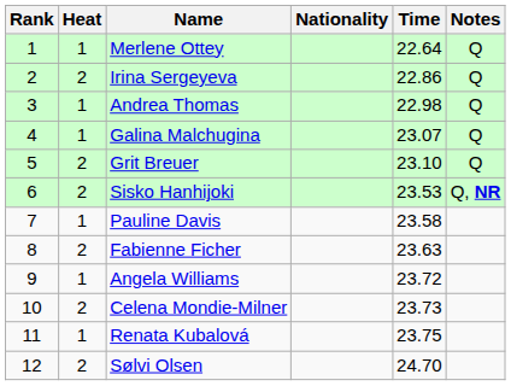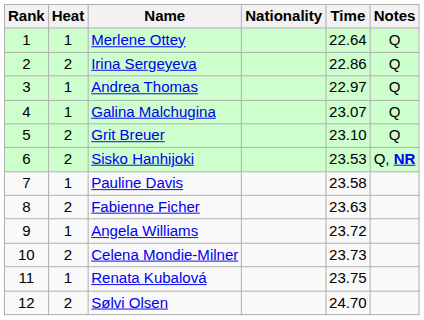 <table class="wikitable sortable" style="text-align:center">
 <tr>
 <th>Rank</th>
 <th>Heat</th>
 <th>Name</th>
 <th>Nationality</th>
 <th>Time</th>
 <th>Notes</th>
 </tr>
 <tr bgcolor=ccffcc>
 <td>1</td>
 <td>1</td>
 <td align="left"><a href='#'>Merlene Ottey</a></td>
 <td align=left></td>
 <td>22.64</td>
 <td>Q</td>
 </tr>
 <tr bgcolor=ccffcc>
 <td>2</td>
 <td>2</td>
 <td align="left"><a href='#'>Irina Sergeyeva</a></td>
 <td align=left></td>
 <td>22.86</td>
 <td>Q</td>
 </tr>
 <tr bgcolor=ccffcc>
 <td>3</td>
 <td>1</td>
 <td align="left"><a href='#'>Andrea Thomas</a></td>
 <td align=left></td>
-<td>22.98</td>
+<td>22.97</td>
 <td>Q</td>
 </tr>
 <tr bgcolor=ccffcc>
 <td>4</td>
 <td>1</td>
 <td align="left"><a href='#'>Galina Malchugina</a></td>
 <td align=left></td>
 <td>23.07</td>
 <td>Q</td>
 </tr>
 <tr bgcolor=ccffcc>
 <td>5</td>
 <td>2</td>
 <td align="left"><a href='#'>Grit Breuer</a></td>
 <td align=left></td>
 <td>23.10</td>
 <td>Q</td>
 </tr>
 <tr bgcolor=ccffcc>
 <td>6</td>
 <td>2</td>
 <td align="left"><a href='#'>Sisko Hanhijoki</a></td>
 <td align=left></td>
 <td>23.53</td>
 <td>Q, <strong><a href='#'>NR</a></strong></td>
 </tr>
 <tr>
 <td>7</td>
 <td>1</td>
 <td align="left"><a href='#'>Pauline Davis</a></td>
 <td align=left></td>
 <td>23.58</td>
 <td></td>
 </tr>
 <tr>
 <td>8</td>
 <td>2</td>
 <td align="left"><a href='#'>Fabienne Ficher</a></td>
 <td align=left></td>
 <td>23.63</td>
 <td></td>
 </tr>
 <tr>
 <td>9</td>
 <td>1</td>
 <td align="left"><a href='#'>Angela Williams</a></td>
 <td align=left></td>
 <td>23.72</td>
 <td></td>
 </tr>
 <tr>
 <td>10</td>
 <td>2</td>
 <td align="left"><a href='#'>Celena Mondie-Milner</a></td>
 <td align=left></td>
 <td>23.73</td>
 <td></td>
 </tr>
 <tr>
 <td>11</td>
 <td>1</td>
 <td align="left"><a href='#'>Renata Kubalová</a></td>
 <td align=left></td>
 <td>23.75</td>
 <td></td>
 </tr>
 <tr>
 <td>12</td>
 <td>2</td>
 <td align="left"><a href='#'>Sølvi Olsen</a></td>
 <td align=left></td>
 <td>24.70</td>
 <td></td>
 </tr>
 </table>
